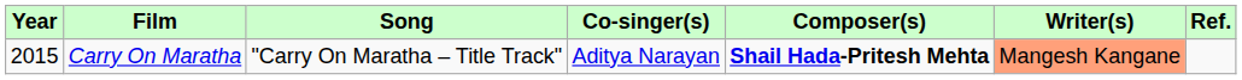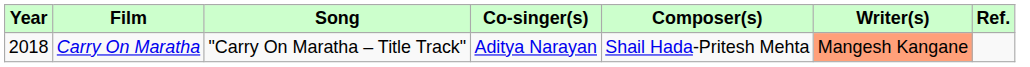 <table class="wikitable sortable">
 <tr>
 <th style="background:#cfc; text-align:center;"><strong>Year</strong></th>
 <th style="background:#cfc; text-align:center;"><strong>Film</strong></th>
 <th style="background:#cfc; text-align:center;"><strong>Song</strong></th>
 <th style="background:#cfc; text-align:center;"><strong>Co-singer(s)</strong></th>
 <th style="background:#cfc; text-align:center;"><strong>Composer(s)</strong></th>
 <th style="background:#cfc; text-align:center;"><strong>Writer(s)</strong></th>
 <th style="background:#cfc; text-align:center;"><strong>Ref.</strong></th>
 </tr>
 <tr>
-<td>2015</td>
+<td>2018</td>
 <td scope="row"><em><a href='#'>Carry On Maratha</a></em></td>
 <td>"Carry On Maratha – Title Track"</td>
 <td><a href='#'>Aditya Narayan</a></td>
-<td><strong><a href='#'>Shail Hada</a>-Pritesh Mehta</strong></td>
+<td><a href='#'>Shail Hada</a>-Pritesh Mehta</td>
 <td style="background: lightsalmon;">Mangesh Kangane</td>
 <td></td>
 </tr>
 </table>
